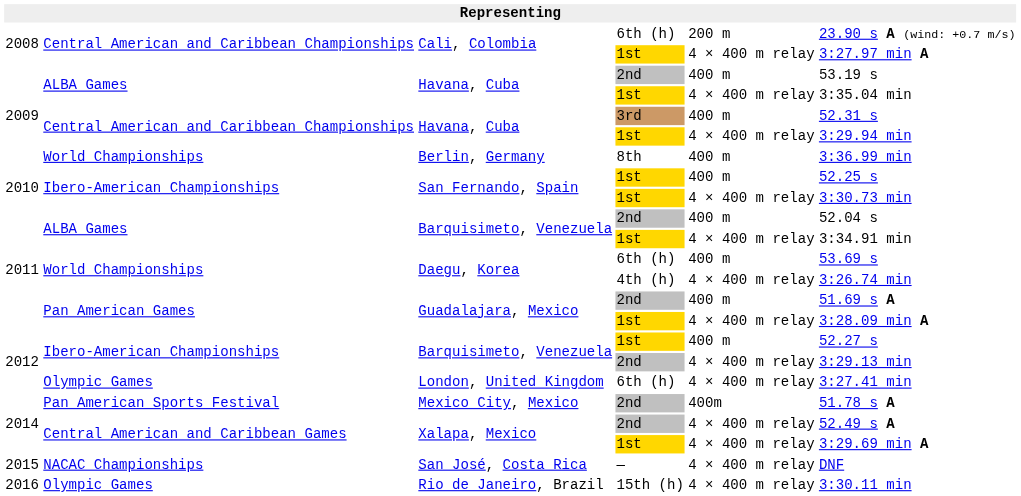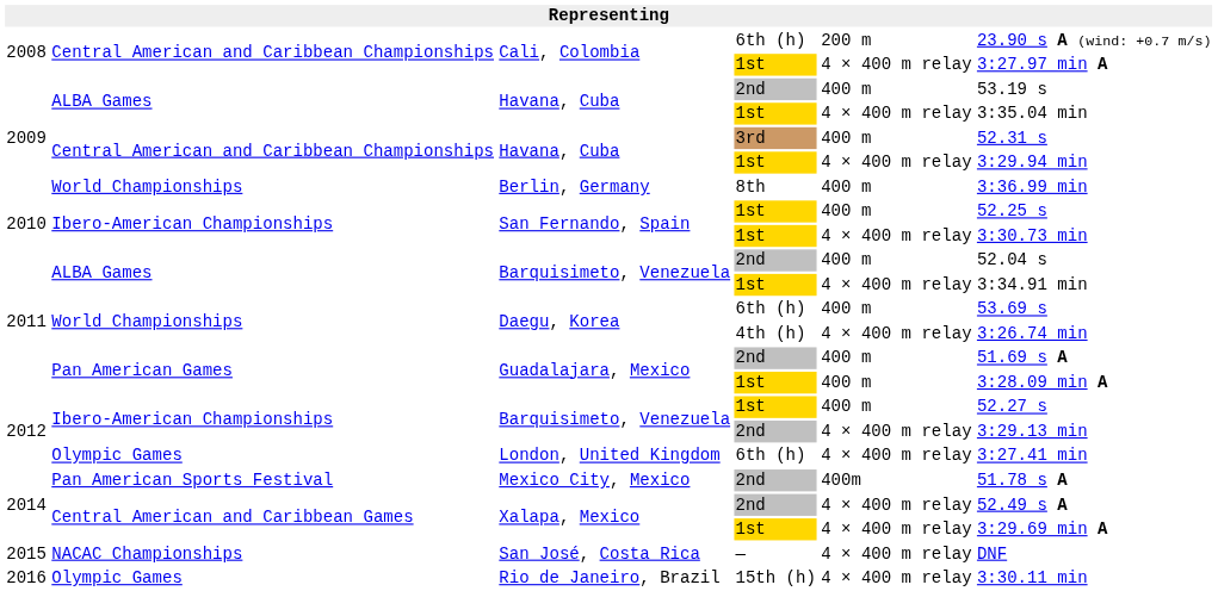 <table>
 <tr>
 <th bgcolor="#eeeeee" colspan="6">Representing </th>
 </tr>
 <tr>
 <td rowspan=2>2008</td>
 <td rowspan=2><a href='#'>Central American and Caribbean Championships</a></td>
 <td rowspan=2><a href='#'>Cali</a>, <a href='#'>Colombia</a></td>
 <td>6th (h)</td>
 <td>200 m</td>
 <td><a href='#'>23.90 s</a> <strong>A</strong> <small>(wind: +0.7 m/s)</small></td>
 </tr>
 <tr>
 <td bgcolor=gold>1st</td>
 <td>4 × 400 m relay</td>
 <td><a href='#'>3:27.97 min</a> <strong>A</strong></td>
 </tr>
 <tr>
 <td rowspan=5>2009</td>
 <td rowspan=2><a href='#'>ALBA Games</a></td>
 <td rowspan=2><a href='#'>Havana</a>, <a href='#'>Cuba</a></td>
 <td bgcolor=silver>2nd</td>
 <td>400 m</td>
 <td>53.19 s</td>
 </tr>
 <tr>
 <td bgcolor=gold>1st</td>
 <td>4 × 400 m relay</td>
 <td>3:35.04 min</td>
 </tr>
 <tr>
 <td rowspan=2><a href='#'>Central American and Caribbean Championships</a></td>
 <td rowspan=2><a href='#'>Havana</a>, <a href='#'>Cuba</a></td>
 <td bgcolor=cc9966>3rd</td>
 <td>400 m</td>
 <td><a href='#'>52.31 s</a></td>
 </tr>
 <tr>
 <td bgcolor=gold>1st</td>
 <td>4 × 400 m relay</td>
 <td><a href='#'>3:29.94 min</a></td>
 </tr>
 <tr>
 <td><a href='#'>World Championships</a></td>
 <td><a href='#'>Berlin</a>, <a href='#'>Germany</a></td>
 <td>8th</td>
 <td>400 m</td>
 <td><a href='#'>3:36.99 min</a></td>
 </tr>
 <tr>
 <td rowspan=2>2010</td>
 <td rowspan=2><a href='#'>Ibero-American Championships</a></td>
 <td rowspan=2><a href='#'>San Fernando</a>, <a href='#'>Spain</a></td>
 <td bgcolor=gold>1st</td>
 <td>400 m</td>
 <td><a href='#'>52.25 s</a></td>
 </tr>
 <tr>
 <td bgcolor=gold>1st</td>
 <td>4 × 400 m relay</td>
 <td><a href='#'>3:30.73 min</a></td>
 </tr>
 <tr>
 <td rowspan=6>2011</td>
 <td rowspan=2><a href='#'>ALBA Games</a></td>
 <td rowspan=2><a href='#'>Barquisimeto</a>, <a href='#'>Venezuela</a></td>
 <td bgcolor=silver>2nd</td>
 <td>400 m</td>
 <td>52.04 s</td>
 </tr>
 <tr>
 <td bgcolor=gold>1st</td>
 <td>4 × 400 m relay</td>
 <td>3:34.91 min</td>
 </tr>
 <tr>
 <td rowspan=2><a href='#'>World Championships</a></td>
 <td rowspan=2><a href='#'>Daegu</a>, <a href='#'>Korea</a></td>
 <td>6th (h)</td>
 <td>400 m</td>
 <td><a href='#'>53.69 s</a></td>
 </tr>
 <tr>
 <td>4th (h)</td>
 <td>4 × 400 m relay</td>
 <td><a href='#'>3:26.74 min</a></td>
 </tr>
 <tr>
 <td rowspan=2><a href='#'>Pan American Games</a></td>
 <td rowspan=2><a href='#'>Guadalajara</a>, <a href='#'>Mexico</a></td>
 <td bgcolor=silver>2nd</td>
 <td>400 m</td>
 <td><a href='#'>51.69 s</a> <strong>A</strong></td>
 </tr>
 <tr>
 <td bgcolor=gold>1st</td>
-<td>4 × 400 m relay</td>
+<td>400 m</td>
 <td><a href='#'>3:28.09 min</a> <strong>A</strong></td>
 </tr>
 <tr>
 <td rowspan=3>2012</td>
 <td rowspan=2><a href='#'>Ibero-American Championships</a></td>
 <td rowspan=2><a href='#'>Barquisimeto</a>, <a href='#'>Venezuela</a></td>
 <td bgcolor=gold>1st</td>
 <td>400 m</td>
 <td><a href='#'>52.27 s</a></td>
 </tr>
 <tr>
 <td bgcolor=silver>2nd</td>
 <td>4 × 400 m relay</td>
 <td><a href='#'>3:29.13 min</a></td>
 </tr>
 <tr>
 <td><a href='#'>Olympic Games</a></td>
 <td><a href='#'>London</a>, <a href='#'>United Kingdom</a></td>
 <td>6th (h)</td>
 <td>4 × 400 m relay</td>
 <td><a href='#'>3:27.41 min</a></td>
 </tr>
 <tr>
 <td rowspan=3>2014</td>
 <td><a href='#'>Pan American Sports Festival</a></td>
 <td><a href='#'>Mexico City</a>, <a href='#'>Mexico</a></td>
 <td bgcolor=silver>2nd</td>
 <td>400m</td>
 <td><a href='#'>51.78 s</a> <strong>A</strong></td>
 </tr>
 <tr>
 <td rowspan=2><a href='#'>Central American and Caribbean Games</a></td>
 <td rowspan=2><a href='#'>Xalapa</a>, <a href='#'>Mexico</a></td>
 <td bgcolor=silver>2nd</td>
 <td>4 × 400 m relay</td>
 <td><a href='#'>52.49 s</a> <strong>A</strong></td>
 </tr>
 <tr>
 <td bgcolor=gold>1st</td>
 <td>4 × 400 m relay</td>
 <td><a href='#'>3:29.69 min</a> <strong>A</strong></td>
 </tr>
 <tr>
 <td>2015</td>
 <td><a href='#'>NACAC Championships</a></td>
 <td><a href='#'>San José</a>, <a href='#'>Costa Rica</a></td>
 <td>—</td>
 <td>4 × 400 m relay</td>
 <td><a href='#'>DNF</a></td>
 </tr>
 <tr>
 <td>2016</td>
 <td><a href='#'>Olympic Games</a></td>
 <td><a href='#'>Rio de Janeiro</a>, Brazil</td>
 <td>15th (h)</td>
 <td>4 × 400 m relay</td>
 <td><a href='#'>3:30.11 min</a></td>
 </tr>
 </table>
